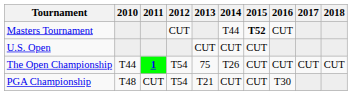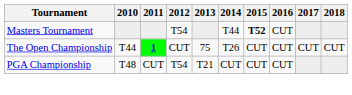 <table class="wikitable" style="font-size:95%;text-align:center;">
 <tr>
 <th>Tournament</th>
 <th>2010</th>
 <th>2011</th>
 <th>2012</th>
 <th>2013</th>
 <th>2014</th>
 <th>2015</th>
 <th>2016</th>
 <th>2017</th>
 <th>2018</th>
 </tr>
 <tr>
 <td align=left><a href='#'>Masters Tournament</a></td>
 <td style="background:#eeeeee;"></td>
 <td style="background:#eeeeee;"></td>
-<td>CUT</td>
+<td>T54</td>
 <td style="background:#eeeeee;"></td>
 <td>T44</td>
 <td><strong>T52</strong></td>
 <td>CUT</td>
 <td style="background:#eeeeee;"></td>
 <td style="background:#eeeeee;"></td>
 </tr>
 <tr>
-<td align=left><a href='#'>U.S. Open</a></td>
-<td style="background:#eeeeee;"></td>
-<td style="background:#eeeeee;"></td>
-<td style="background:#eeeeee;"></td>
-<td>CUT</td>
-<td>CUT</td>
-<td>CUT</td>
-<td style="background:#eeeeee;"></td>
-<td style="background:#eeeeee;"></td>
-<td style="background:#eeeeee;"></td>
-</tr>
-<tr>
 <td align=left><a href='#'>The Open Championship</a></td>
 <td>T44</td>
 <td style="background:lime;"><strong><a href='#'>1</a></strong></td>
-<td>T54</td>
+<td>CUT</td>
 <td>75</td>
 <td>T26</td>
 <td>CUT</td>
 <td>CUT</td>
 <td>CUT</td>
 <td>CUT</td>
 </tr>
 <tr>
 <td align=left><a href='#'>PGA Championship</a></td>
 <td>T48</td>
 <td>CUT</td>
 <td>T54</td>
 <td>T21</td>
 <td>CUT</td>
 <td>CUT</td>
-<td>T30</td>
+<td>CUT</td>
 <td style="background:#eeeeee;"></td>
 <td style="background:#eeeeee;"></td>
 </tr>
 </table>
